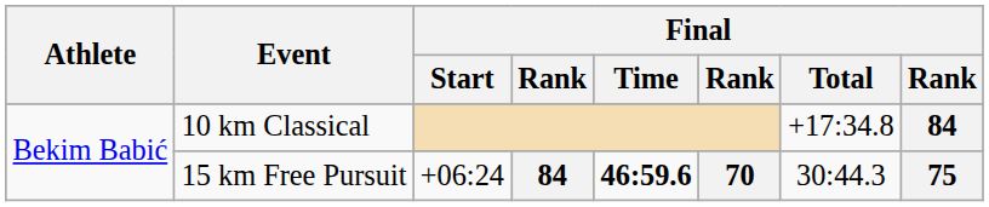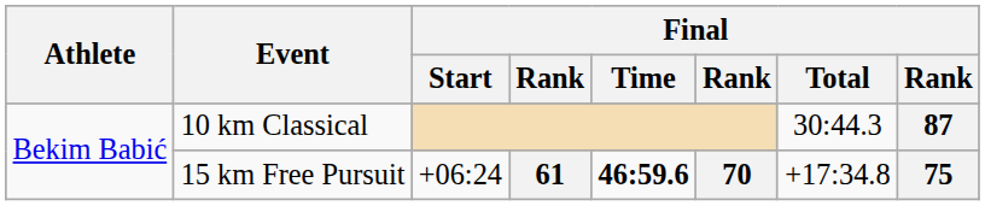 <table class="wikitable" style="font-size:90%">
 <tr>
 <th rowspan="2">Athlete</th>
 <th rowspan="2">Event</th>
 <th colspan="6">Final</th>
 </tr>
 <tr>
 <th>Start</th>
 <th>Rank</th>
 <th>Time</th>
 <th>Rank</th>
 <th>Total</th>
 <th>Rank</th>
 </tr>
 <tr>
 <td rowspan=2><a href='#'>Bekim Babić</a></td>
 <td>10 km Classical</td>
 <td colspan=4 bgcolor="wheat"></td>
-<td align="center">+17:34.8</td>
-<th align="center">84</th>
+<td align="center">30:44.3</td>
+<th align="center">87</th>
 </tr>
 <tr>
 <td>15 km Free Pursuit</td>
 <td align="center">+06:24</td>
-<th align="center">84</th>
+<th align="center">61</th>
 <td align="center"><strong>46:59.6</strong></td>
 <th align="center">70</th>
-<td align="center">30:44.3</td>
+<td align="center">+17:34.8</td>
 <th align="center">75</th>
 </tr>
 </table>
